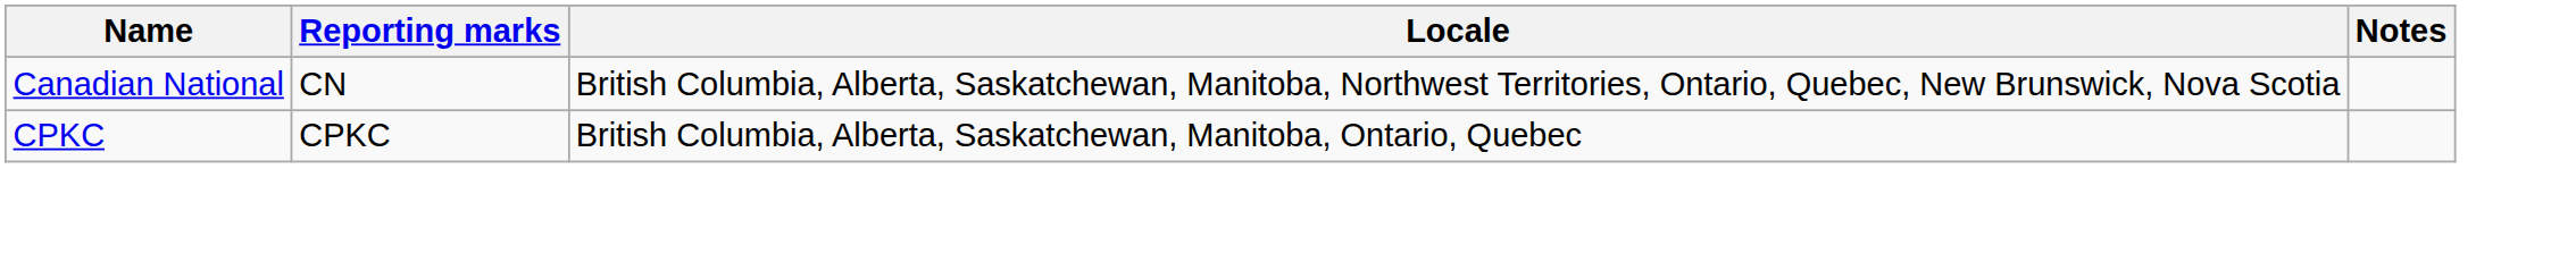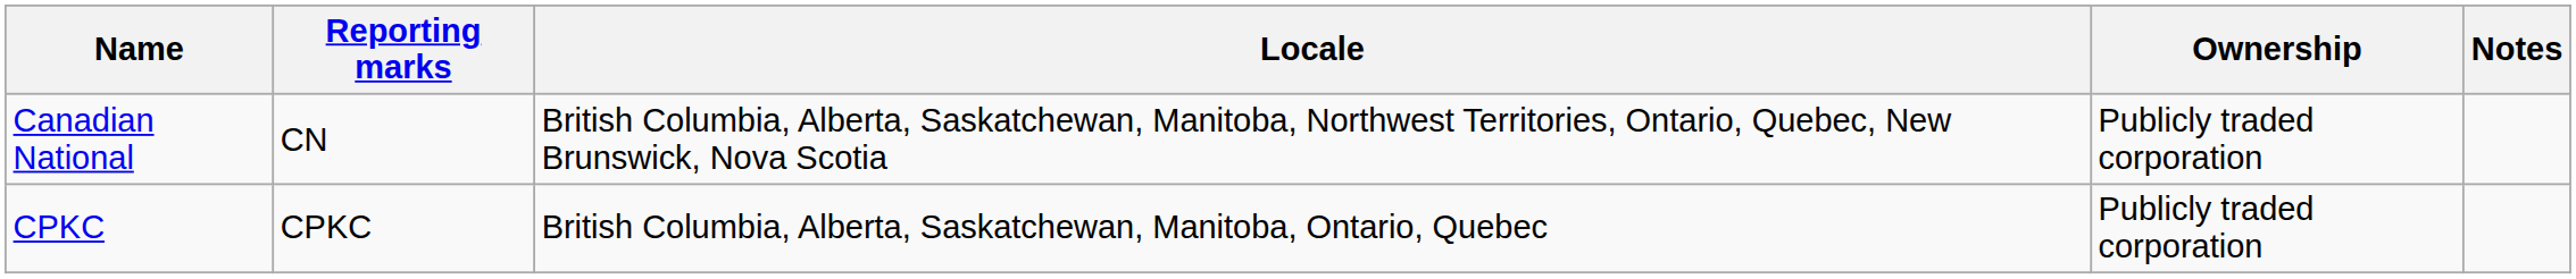 <table class="wikitable sortable" border="1">
 <tr>
 <th>Name</th>
 <th><a href='#'>Reporting marks</a></th>
 <th>Locale</th>
+<th>Ownership</th>
 <th>Notes</th>
 </tr>
 <tr>
 <td><a href='#'>Canadian National</a></td>
 <td>CN</td>
 <td>British Columbia, Alberta, Saskatchewan, Manitoba, Northwest Territories, Ontario, Quebec, New Brunswick, Nova Scotia</td>
+<td>Publicly traded corporation</td>
 <td></td>
 </tr>
 <tr>
 <td><a href='#'>CPKC</a></td>
 <td>CPKC</td>
 <td>British Columbia, Alberta, Saskatchewan, Manitoba, Ontario, Quebec</td>
+<td>Publicly traded corporation</td>
 <td></td>
 </tr>
 </table>
